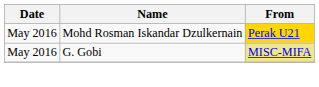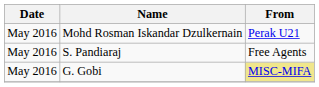 <table class="wikitable sortable">
 <tr>
 <th style="background:;">Date</th>
 <th style="background:;">Name</th>
 <th style="background:;">From</th>
 </tr>
 <tr>
 <td>May 2016</td>
 <td> Mohd Rosman Iskandar Dzulkernain</td>
-<td style="background: gold;"> <a href='#'>Perak U21</a></td>
+<td> <a href='#'>Perak U21</a></td>
+</tr>
+<tr>
+<td>May 2016</td>
+<td> S. Pandiaraj</td>
+<td>Free Agents</td>
 </tr>
 <tr>
 <td>May 2016</td>
 <td> G. Gobi</td>
 <td style="background: khaki;"> <a href='#'>MISC-MIFA</a></td>
 </tr>
 <tr>
 </tr>
 </table>
